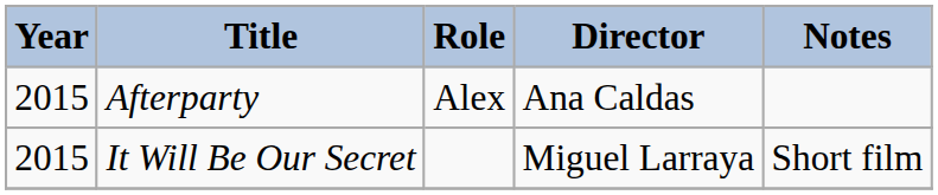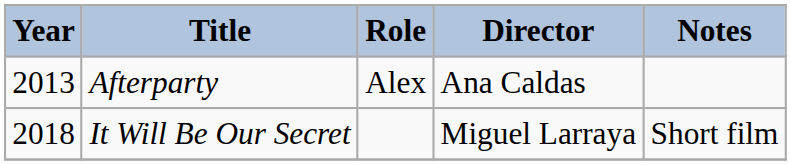 <table class="wikitable" style="font-size: 95%;">
 <tr>
 <th style="background-color: #B0C4DE;">Year</th>
 <th style="background-color: #B0C4DE;">Title</th>
 <th style="background-color: #B0C4DE;">Role</th>
 <th style="background-color: #B0C4DE;">Director</th>
 <th style="background-color: #B0C4DE;">Notes</th>
 </tr>
 <tr>
-<td>2015</td>
+<td>2013</td>
 <td><em>Afterparty</em></td>
 <td>Alex</td>
 <td>Ana Caldas</td>
 <td></td>
 </tr>
 <tr>
-<td>2015</td>
+<td>2018</td>
 <td><em>It Will Be Our Secret</em></td>
 <td></td>
 <td>Miguel Larraya</td>
 <td>Short film</td>
 </tr>
 <tr>
 </tr>
 </table>
